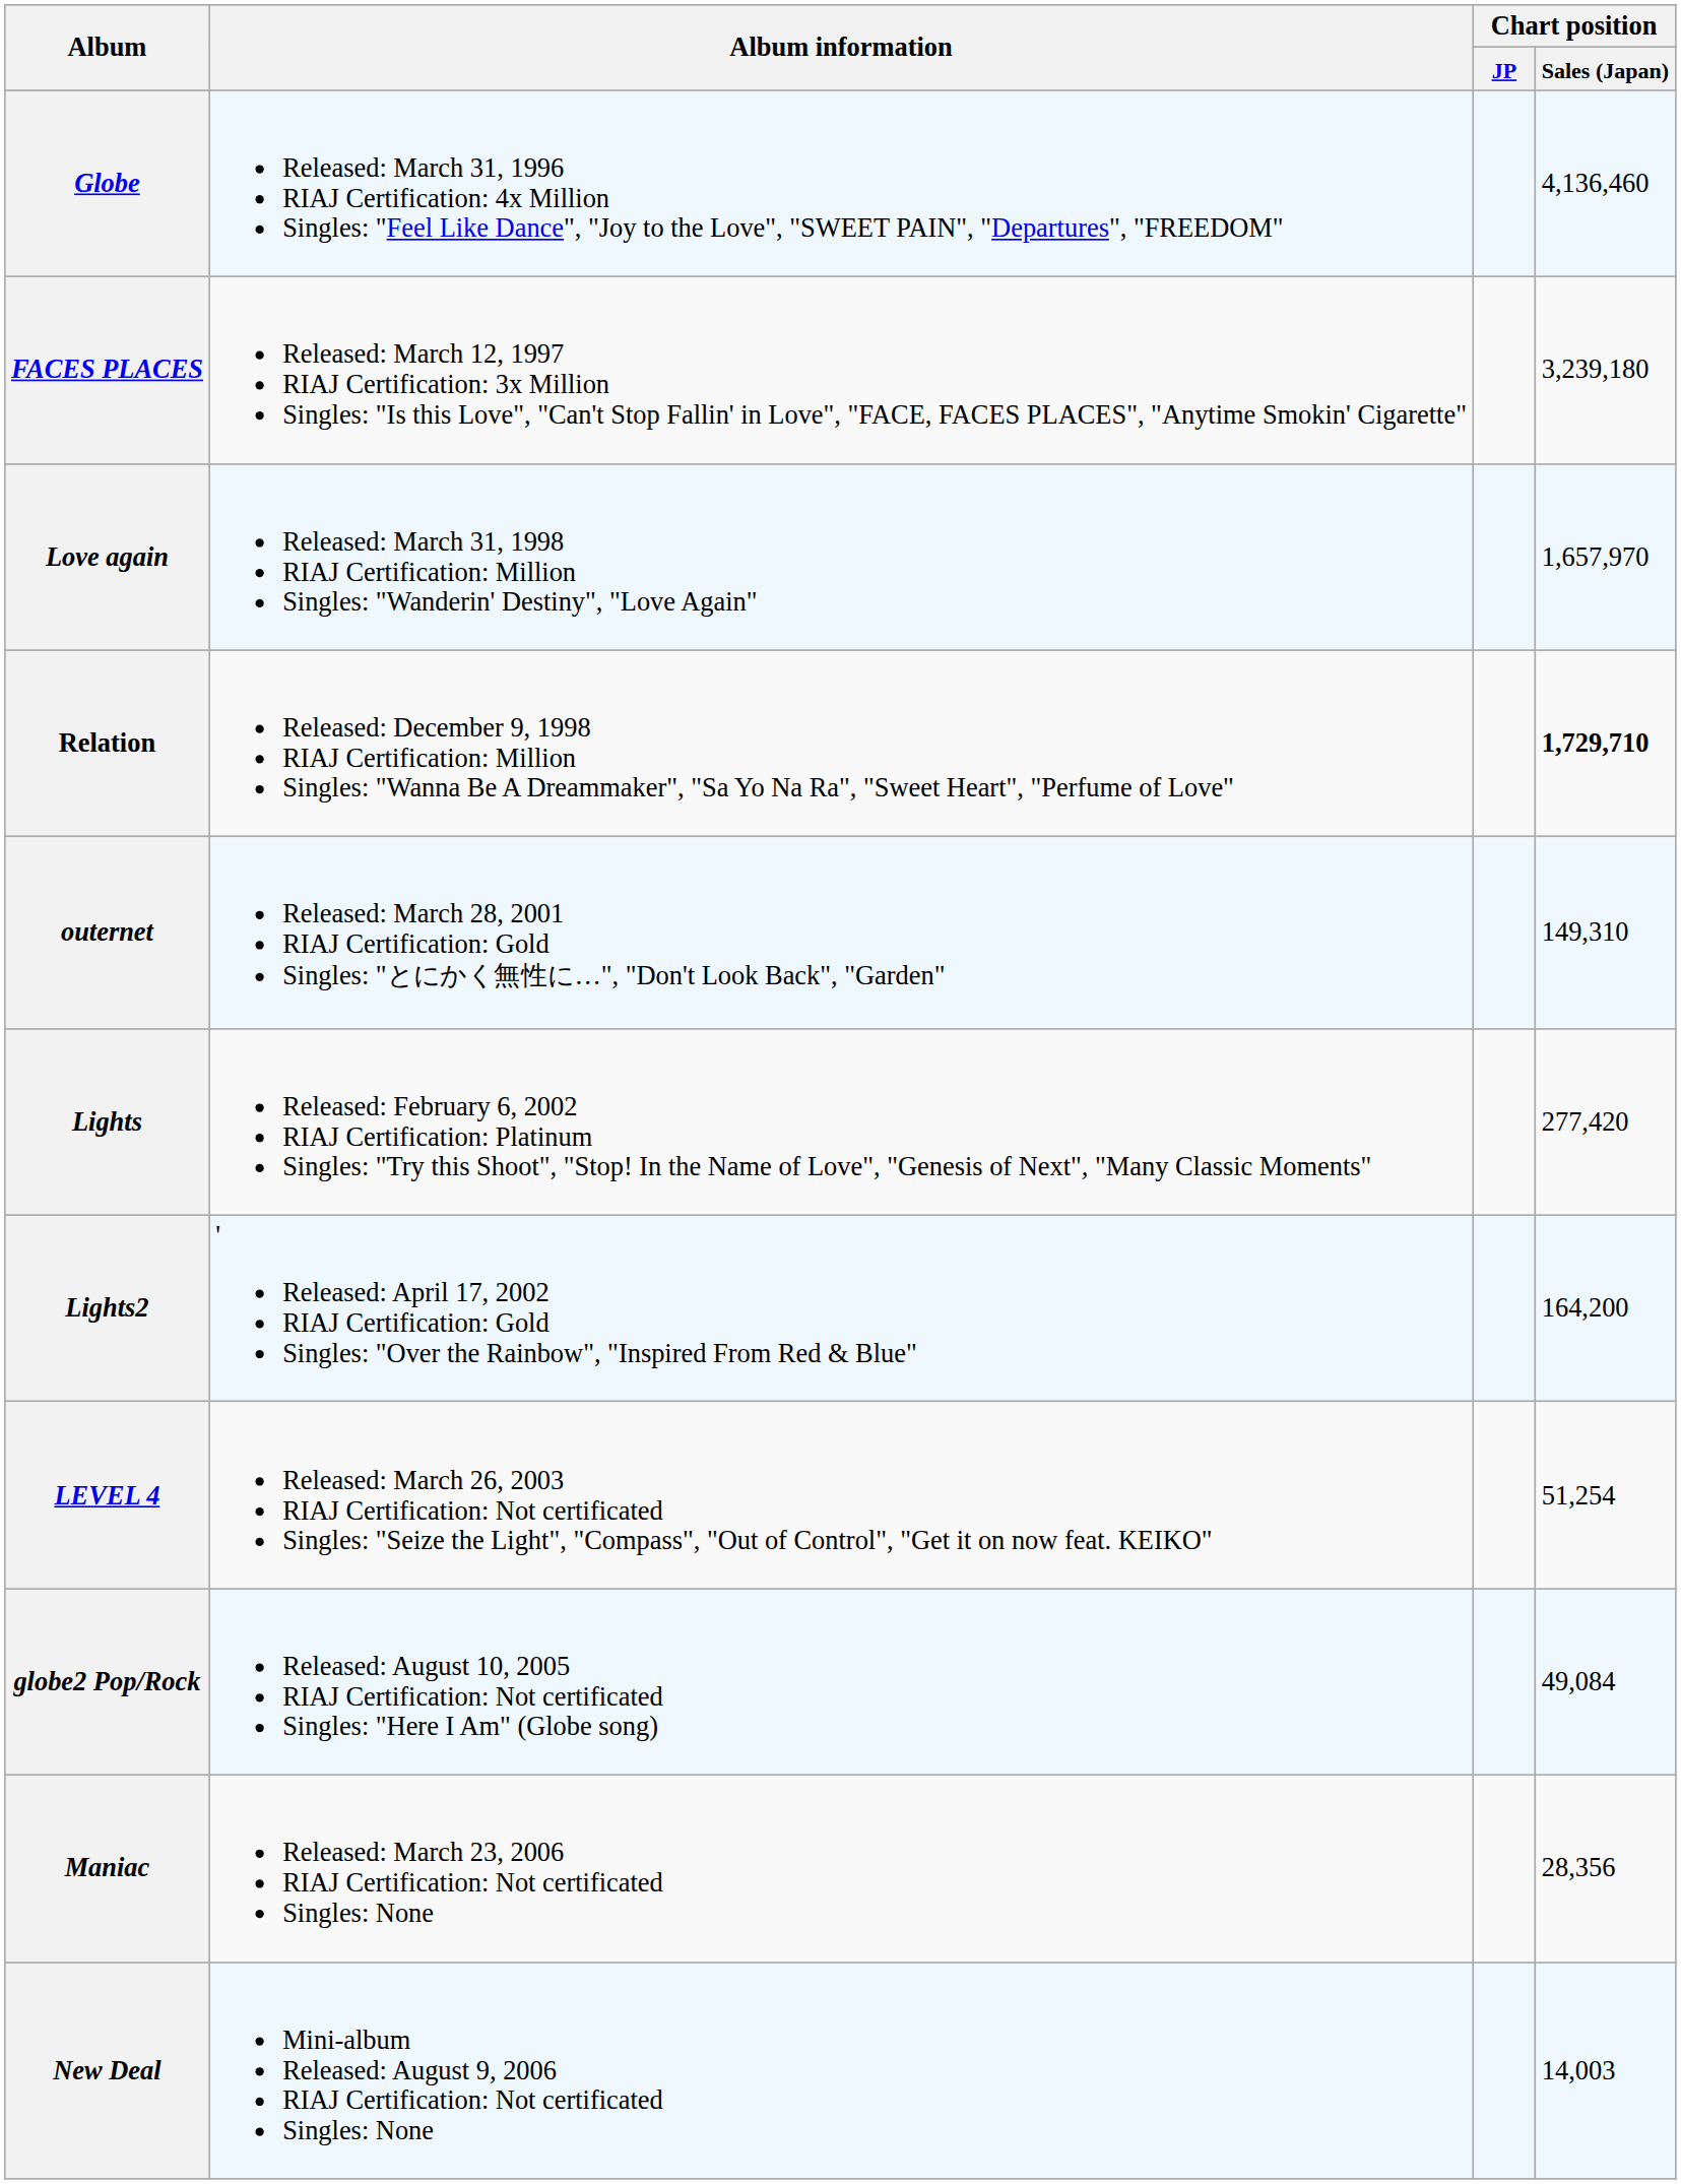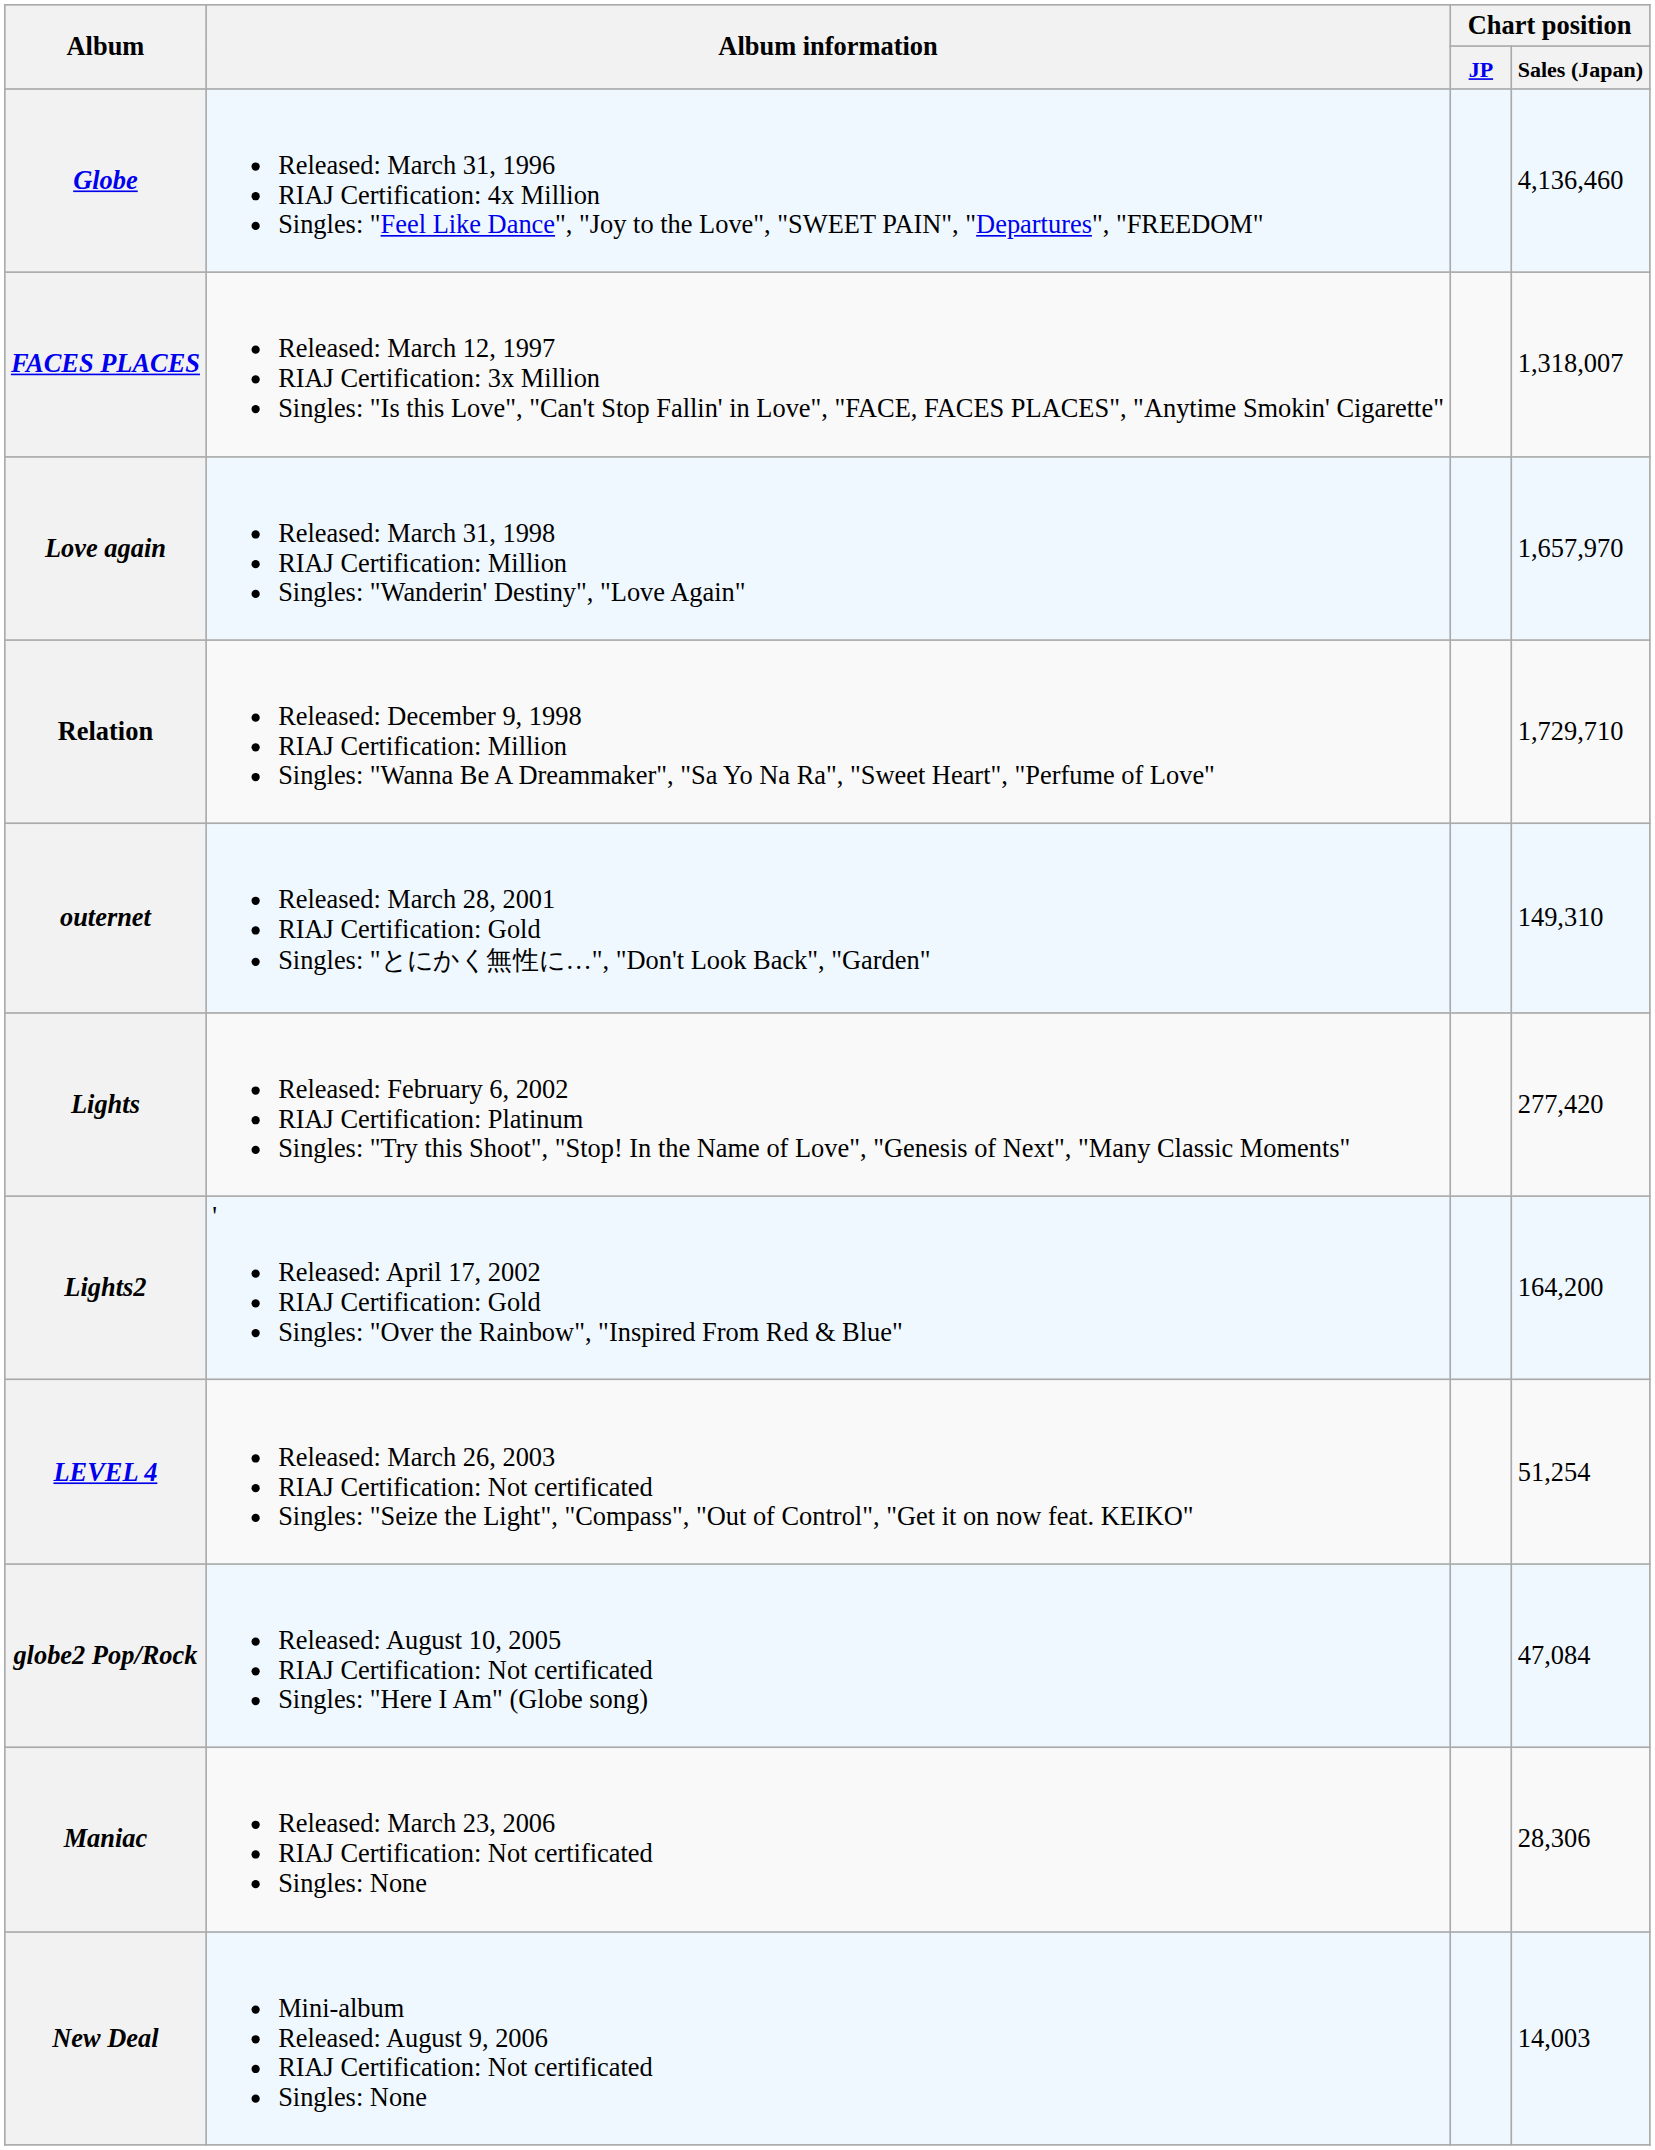 <table class="wikitable">
 <tr>
 <th rowspan="2">Album</th>
 <th rowspan="2">Album information</th>
 <th colspan="5">Chart position</th>
 </tr>
 <tr>
 <th width="30"><small><a href='#'>JP</a></small></th>
 <th><small>Sales (Japan)</small></th>
 </tr>
 <tr bgcolor="#F0F8FF">
 <th><strong><em><a href='#'>Globe</a></em></strong></th>
 <td><br><ul><li>Released: March 31, 1996</li><li>RIAJ Certification: 4x Million</li><li>Singles: "<a href='#'>Feel Like Dance</a>", "Joy to the Love", "SWEET PAIN", "<a href='#'>Departures</a>", "FREEDOM"</li></ul></td>
 <td></td>
 <td>4,136,460</td>
 </tr>
 <tr>
 <th><strong><em><a href='#'>FACES PLACES</a></em></strong></th>
 <td><br><ul><li>Released: March 12, 1997</li><li>RIAJ Certification: 3x Million</li><li>Singles: "Is this Love", "Can't Stop Fallin' in Love", "FACE, FACES PLACES", "Anytime Smokin' Cigarette"</li></ul></td>
 <td></td>
-<td>3,239,180</td>
+<td>1,318,007</td>
 </tr>
 <tr bgcolor="#F0F8FF">
 <th><strong><em>Love again</em></strong></th>
 <td><br><ul><li>Released: March 31, 1998</li><li>RIAJ Certification: Million</li><li>Singles: "Wanderin' Destiny", "Love Again"</li></ul></td>
 <td></td>
 <td>1,657,970</td>
 </tr>
 <tr>
 <th>Relation</th>
 <td><br><ul><li>Released: December 9, 1998</li><li>RIAJ Certification: Million</li><li>Singles: "Wanna Be A Dreammaker", "Sa Yo Na Ra", "Sweet Heart", "Perfume of Love"</li></ul></td>
 <td></td>
-<td><strong>1,729,710</strong></td>
+<td>1,729,710</td>
 </tr>
 <tr bgcolor="#F0F8FF">
 <th><strong><em>outernet</em></strong></th>
 <td><br><ul><li>Released: March 28, 2001</li><li>RIAJ Certification: Gold</li><li>Singles: "とにかく無性に…", "Don't Look Back", "Garden"</li></ul></td>
 <td></td>
 <td>149,310</td>
 </tr>
 <tr>
 <th><strong><em>Lights</em></strong></th>
 <td><br><ul><li>Released: February 6, 2002</li><li>RIAJ Certification: Platinum</li><li>Singles: "Try this Shoot", "Stop! In the Name of Love", "Genesis of Next", "Many Classic Moments"</li></ul></td>
 <td></td>
 <td>277,420</td>
 </tr>
 <tr bgcolor="#F0F8FF">
 <th><strong><em>Lights2</em></strong></th>
 <td>'<br><ul><li>Released: April 17, 2002</li><li>RIAJ Certification: Gold</li><li>Singles: "Over the Rainbow", "Inspired From Red & Blue"</li></ul></td>
 <td></td>
 <td>164,200</td>
 </tr>
 <tr>
 <th><strong><em><a href='#'>LEVEL 4</a></em></strong></th>
 <td><br><ul><li>Released: March 26, 2003</li><li>RIAJ Certification: Not certificated</li><li>Singles: "Seize the Light", "Compass", "Out of ︎Control", "Get it on now feat. KEIKO"</li></ul></td>
 <td></td>
 <td>51,254</td>
 </tr>
 <tr bgcolor="#F0F8FF">
 <th><strong><em>globe2 Pop/Rock</em></strong></th>
 <td><br><ul><li>Released: August 10, 2005</li><li>RIAJ Certification: Not certificated</li><li>Singles: "Here I Am" (Globe song)</li></ul></td>
 <td></td>
-<td>49,084</td>
+<td>47,084</td>
 </tr>
 <tr>
 <th><strong><em>Maniac</em></strong></th>
 <td><br><ul><li>Released: March 23, 2006</li><li>RIAJ Certification: Not certificated</li><li>Singles: None</li></ul></td>
 <td></td>
-<td>28,356</td>
+<td>28,306</td>
 </tr>
 <tr bgcolor="#F0F8FF">
 <th><strong><em>New Deal</em></strong></th>
 <td><br><ul><li>Mini-album</li><li>Released: August 9, 2006</li><li>RIAJ Certification: Not certificated</li><li>Singles: None</li></ul></td>
 <td></td>
 <td>14,003</td>
 </tr>
 </table>
